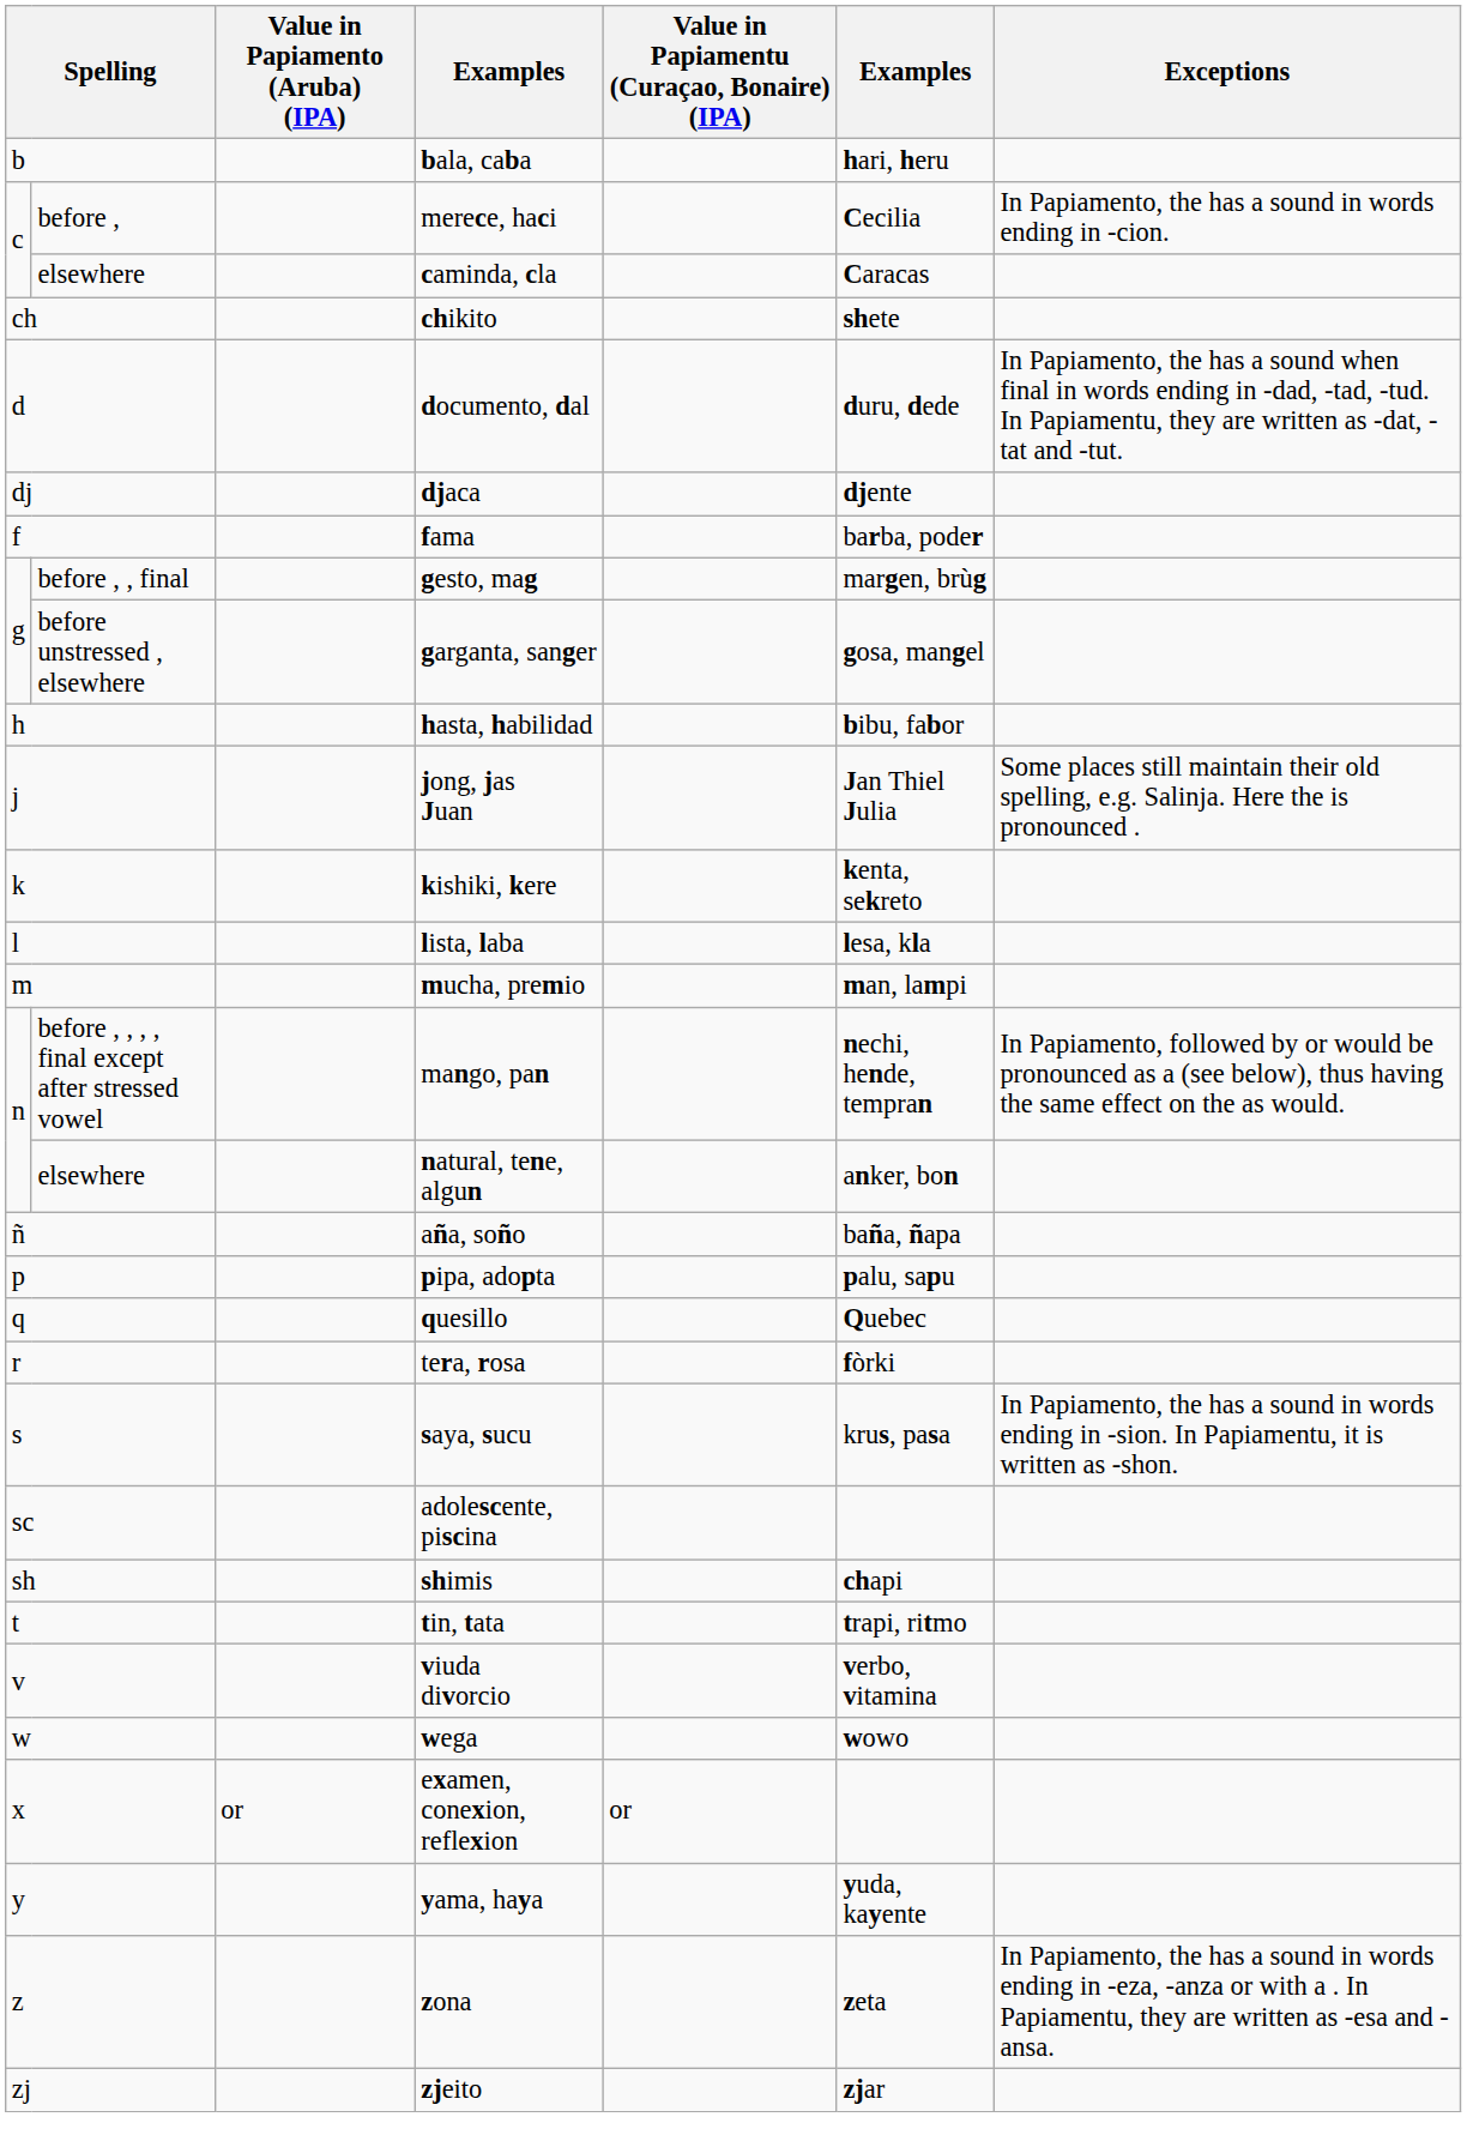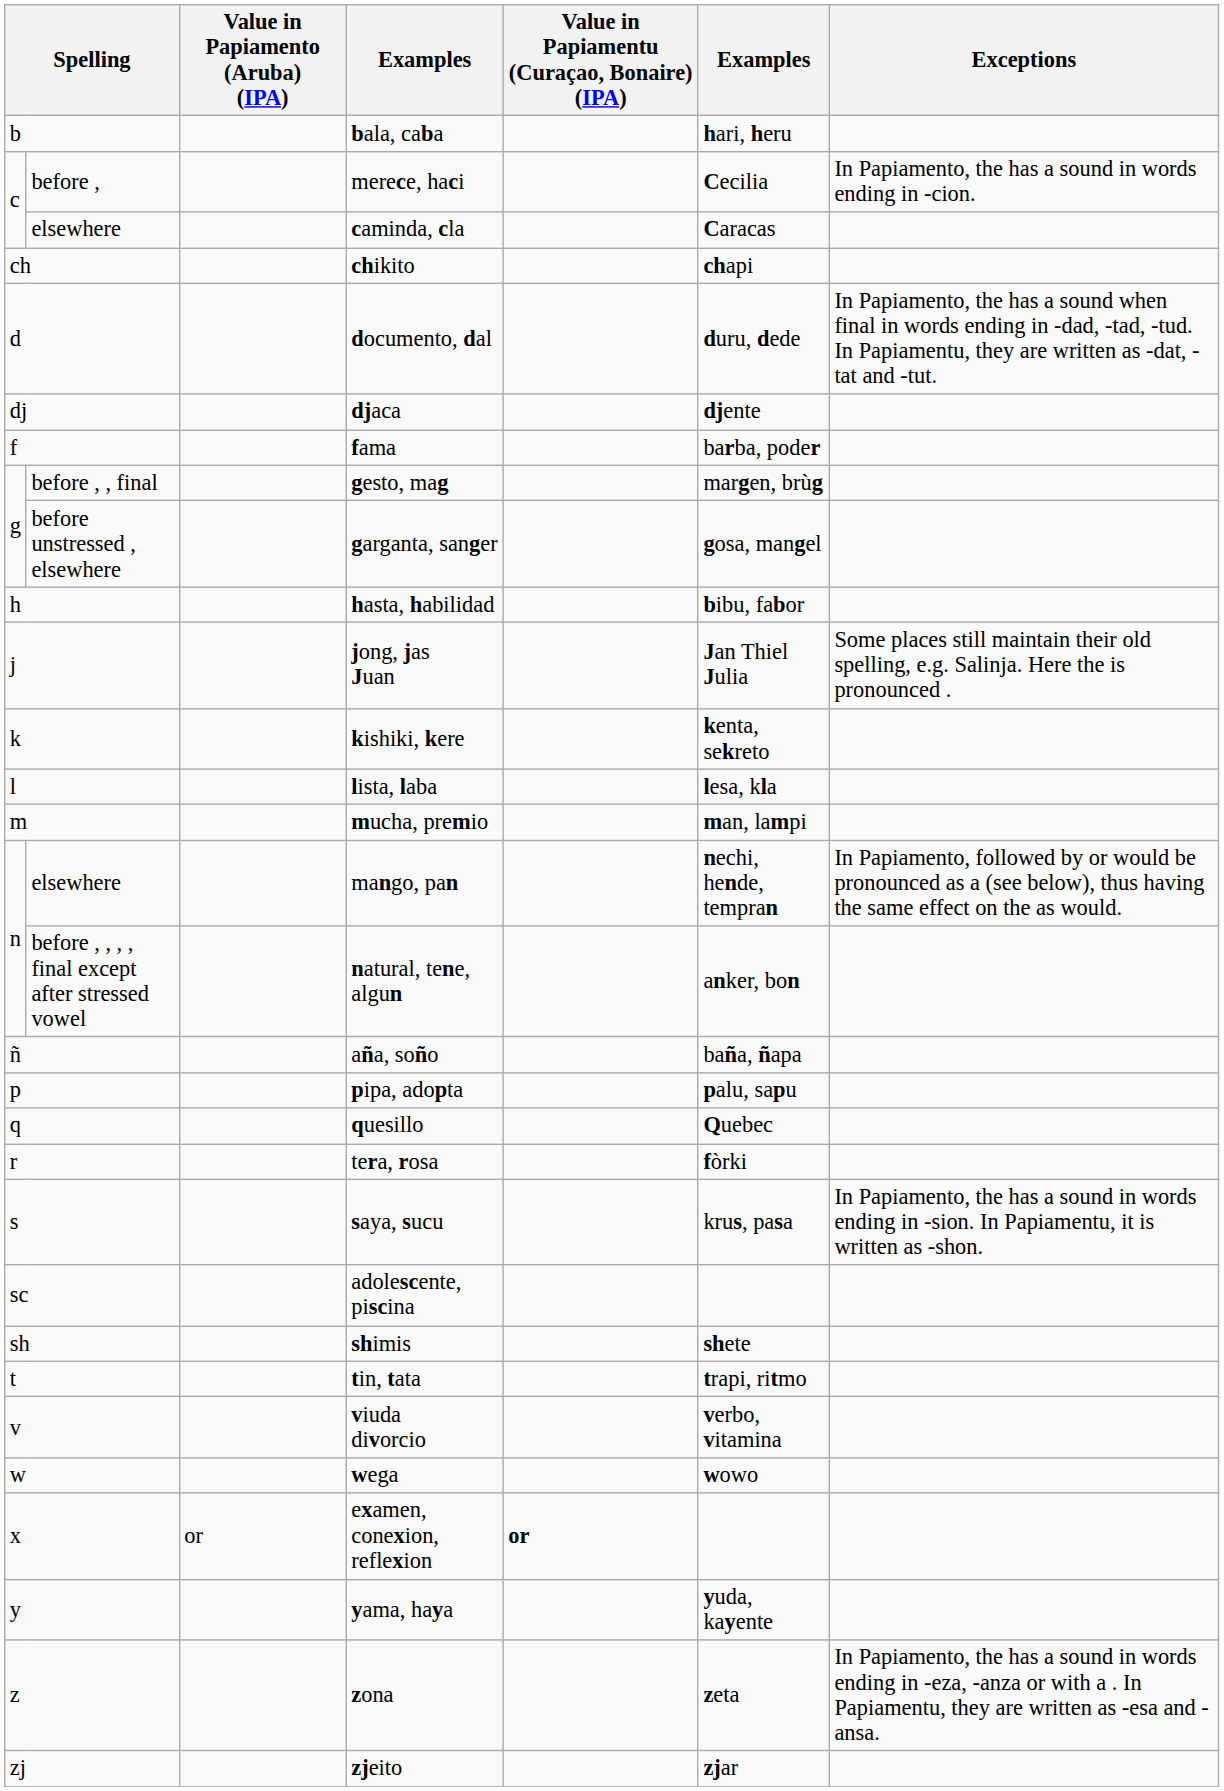 <table class="wikitable">
 <tr>
 <th colspan=2>Spelling</th>
 <th>Value in Papiamento (Aruba)<br>(<a href='#'>IPA</a>)</th>
 <th>Examples</th>
 <th>Value in Papiamentu (Curaçao, Bonaire)<br>(<a href='#'>IPA</a>)</th>
 <th>Examples</th>
 <th>Exceptions</th>
 </tr>
 <tr>
 <td colspan=2>b</td>
 <td></td>
 <td><strong>b</strong>ala, ca<strong>b</strong>a</td>
 <td></td>
 <td><strong>h</strong>ari, <strong>h</strong>eru</td>
 <td></td>
 </tr>
 <tr>
 <td rowspan=2>c</td>
 <td>before , </td>
 <td></td>
 <td>mere<strong>c</strong>e, ha<strong>c</strong>i</td>
 <td></td>
 <td><strong>C</strong>ecilia</td>
 <td>In Papiamento, the  has a  sound in words ending in -cion.</td>
 </tr>
 <tr>
 <td>elsewhere</td>
 <td></td>
 <td><strong>c</strong>aminda, <strong>c</strong>la</td>
 <td></td>
 <td><strong>C</strong>aracas</td>
 <td></td>
 </tr>
 <tr>
 <td colspan=2>ch</td>
 <td></td>
 <td><strong>ch</strong>ikito</td>
 <td></td>
-<td><strong>sh</strong>ete</td>
+<td><strong>ch</strong>api</td>
 <td></td>
 </tr>
 <tr>
 <td colspan=2>d</td>
 <td></td>
 <td><strong>d</strong>ocumento, <strong>d</strong>al</td>
 <td></td>
 <td><strong>d</strong>uru, <strong>d</strong>ede</td>
 <td>In Papiamento, the  has a  sound when final in words ending in -dad, -tad, -tud. In Papiamentu, they are written as -dat, -tat and -tut.</td>
 </tr>
 <tr>
 <td colspan=2>dj</td>
 <td></td>
 <td><strong>dj</strong>aca</td>
 <td></td>
 <td><strong>dj</strong>ente</td>
 <td></td>
 </tr>
 <tr>
 <td colspan=2>f</td>
 <td></td>
 <td><strong>f</strong>ama</td>
 <td></td>
 <td>ba<strong>r</strong>ba, pode<strong>r</strong></td>
 <td></td>
 </tr>
 <tr>
 <td rowspan=2>g</td>
 <td>before , , final</td>
 <td></td>
 <td><strong>g</strong>esto, ma<strong>g</strong></td>
 <td></td>
 <td>mar<strong>g</strong>en, brù<strong>g</strong></td>
 <td></td>
 </tr>
 <tr>
 <td>before unstressed , elsewhere</td>
 <td></td>
 <td><strong>g</strong>arganta, san<strong>g</strong>er</td>
 <td></td>
 <td><strong>g</strong>osa, man<strong>g</strong>el</td>
 <td></td>
 </tr>
 <tr>
 <td colspan=2>h</td>
 <td></td>
 <td><strong>h</strong>asta, <strong>h</strong>abilidad</td>
 <td></td>
 <td><strong>b</strong>ibu, fa<strong>b</strong>or</td>
 <td></td>
 </tr>
 <tr>
 <td colspan=2>j</td>
 <td><br></td>
 <td><strong>j</strong>ong, <strong>j</strong>as<br><strong>J</strong>uan</td>
 <td><br></td>
 <td><strong>J</strong>an Thiel<br><strong>J</strong>ulia</td>
 <td>Some places still maintain their old spelling, e.g. Salinja. Here the  is pronounced .</td>
 </tr>
 <tr>
 <td colspan=2>k</td>
 <td></td>
 <td><strong>k</strong>ishiki, <strong>k</strong>ere</td>
 <td></td>
 <td><strong>k</strong>enta, se<strong>k</strong>reto</td>
 <td></td>
 </tr>
 <tr>
 <td colspan=2>l</td>
 <td></td>
 <td><strong>l</strong>ista, <strong>l</strong>aba</td>
 <td></td>
 <td><strong>l</strong>esa, k<strong>l</strong>a</td>
 <td></td>
 </tr>
 <tr>
 <td colspan=2>m</td>
 <td></td>
 <td><strong>m</strong>ucha, pre<strong>m</strong>io</td>
 <td></td>
 <td><strong>m</strong>an, la<strong>m</strong>pi</td>
 <td></td>
 </tr>
 <tr>
 <td rowspan=2>n</td>
-<td>before , , , ,<br>final except after stressed vowel</td>
+<td>elsewhere</td>
 <td></td>
 <td>ma<strong>n</strong>go, pa<strong>n</strong></td>
 <td></td>
 <td><strong>n</strong>echi, he<strong>n</strong>de, tempra<strong>n</strong></td>
 <td>In Papiamento,  followed by  or  would be pronounced as a  (see below), thus having the same effect on the  as  would.</td>
 </tr>
 <tr>
-<td>elsewhere</td>
+<td>before , , , ,<br>final except after stressed vowel</td>
 <td></td>
 <td><strong>n</strong>atural, te<strong>n</strong>e, algu<strong>n</strong></td>
 <td></td>
 <td>a<strong>n</strong>ker, bo<strong>n</strong></td>
 <td></td>
 </tr>
 <tr>
 <td colspan=2>ñ</td>
 <td></td>
 <td>a<strong>ñ</strong>a, so<strong>ñ</strong>o</td>
 <td></td>
 <td>ba<strong>ñ</strong>a, <strong>ñ</strong>apa</td>
 <td></td>
 </tr>
 <tr>
 <td colspan=2>p</td>
 <td></td>
 <td><strong>p</strong>ipa, ado<strong>p</strong>ta</td>
 <td></td>
 <td><strong>p</strong>alu, sa<strong>p</strong>u</td>
 <td></td>
 </tr>
 <tr>
 <td colspan=2>q</td>
 <td></td>
 <td><strong>q</strong>uesillo</td>
 <td></td>
 <td><strong>Q</strong>uebec</td>
 <td></td>
 </tr>
 <tr>
 <td colspan=2>r</td>
 <td></td>
 <td>te<strong>r</strong>a, <strong>r</strong>osa</td>
 <td></td>
 <td><strong>f</strong>òrki</td>
 <td></td>
 </tr>
 <tr>
 <td colspan=2>s</td>
 <td></td>
 <td><strong>s</strong>aya, <strong>s</strong>ucu</td>
 <td></td>
 <td>kru<strong>s</strong>, pa<strong>s</strong>a</td>
 <td>In Papiamento, the  has a  sound in words ending in -sion. In Papiamentu, it is written as -shon.</td>
 </tr>
 <tr>
 <td colspan=2>sc</td>
 <td></td>
 <td>adole<strong>sc</strong>ente, pi<strong>sc</strong>ina</td>
 <td></td>
 <td></td>
 <td></td>
 </tr>
 <tr>
 <td colspan=2>sh</td>
 <td></td>
 <td><strong>sh</strong>imis</td>
 <td></td>
-<td><strong>ch</strong>api</td>
+<td><strong>sh</strong>ete</td>
 <td></td>
 </tr>
 <tr>
 <td colspan=2>t</td>
 <td></td>
 <td><strong>t</strong>in, <strong>t</strong>ata</td>
 <td></td>
 <td><strong>t</strong>rapi, ri<strong>t</strong>mo</td>
 <td></td>
 </tr>
 <tr>
 <td colspan=2>v</td>
 <td><br></td>
 <td><strong>v</strong>iuda<br>di<strong>v</strong>orcio</td>
 <td></td>
 <td><strong>v</strong>erbo, <strong>v</strong>itamina</td>
 <td></td>
 </tr>
 <tr>
 <td colspan=2>w</td>
 <td></td>
 <td><strong>w</strong>ega</td>
 <td></td>
 <td><strong>w</strong>owo</td>
 <td></td>
 </tr>
 <tr>
 <td colspan=2>x</td>
 <td> or </td>
 <td>e<strong>x</strong>amen, cone<strong>x</strong>ion, refle<strong>x</strong>ion</td>
-<td> or </td>
+<td><strong> or </strong></td>
 <td></td>
 <td></td>
 </tr>
 <tr>
 <td colspan=2>y</td>
 <td></td>
 <td><strong>y</strong>ama, ha<strong>y</strong>a</td>
 <td></td>
 <td><strong>y</strong>uda, ka<strong>y</strong>ente</td>
 <td></td>
 </tr>
 <tr>
 <td colspan=2>z</td>
 <td></td>
 <td><strong>z</strong>ona</td>
 <td></td>
 <td><strong>z</strong>eta</td>
 <td>In Papiamento, the  has a  sound in words ending in -eza, -anza or with a . In Papiamentu, they are written as -esa and -ansa.</td>
 </tr>
 <tr>
 <td colspan=2>zj</td>
 <td></td>
 <td><strong>zj</strong>eito</td>
 <td></td>
 <td><strong>zj</strong>ar</td>
 <td></td>
 </tr>
 </table>
